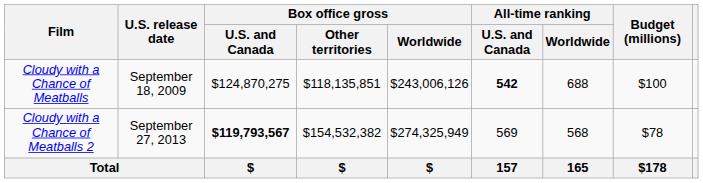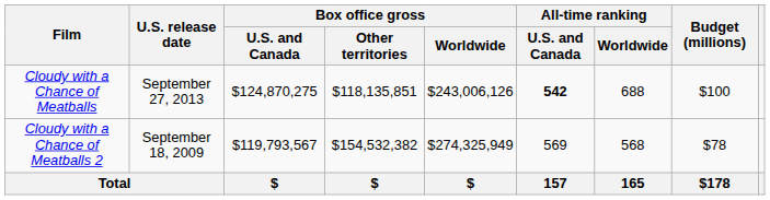 <table class="wikitable plainrowheaders unsortable" style="text-align: center;">
 <tr>
 <th scope="col" rowspan="2">Film</th>
 <th scope="col" rowspan="2">U.S. release date</th>
 <th scope="col" colspan="3" class=sortable>Box office gross</th>
 <th colspan="2">All-time ranking</th>
 <th scope="col" rowspan="2">Budget (millions)</th>
 <th scope="col" rowspan="2" class=unsortable></th>
 </tr>
 <tr>
 <th>U.S. and Canada</th>
 <th>Other territories</th>
 <th>Worldwide</th>
 <th>U.S. and Canada</th>
 <th>Worldwide</th>
 </tr>
 <tr>
 <td><em><a href='#'>Cloudy with a Chance of Meatballs</a></em></td>
-<td>September 18, 2009</td>
+<td>September 27, 2013</td>
 <td>$124,870,275</td>
 <td>$118,135,851</td>
 <td>$243,006,126</td>
 <td><strong>542</strong></td>
 <td>688</td>
 <td>$100</td>
 <td></td>
 </tr>
 <tr>
 <td><em><a href='#'>Cloudy with a Chance of Meatballs 2</a></em></td>
-<td>September 27, 2013</td>
-<td><strong>$119,793,567</strong></td>
+<td>September 18, 2009</td>
+<td>$119,793,567</td>
 <td>$154,532,382</td>
 <td>$274,325,949</td>
 <td>569</td>
 <td>568</td>
 <td>$78</td>
 <td></td>
 </tr>
 <tr>
 <th colspan = "2">Total</th>
 <th>$</th>
 <th>$</th>
 <th>$</th>
 <th>157</th>
 <th>165</th>
 <th>$178</th>
 <th></th>
 </tr>
 </table>
